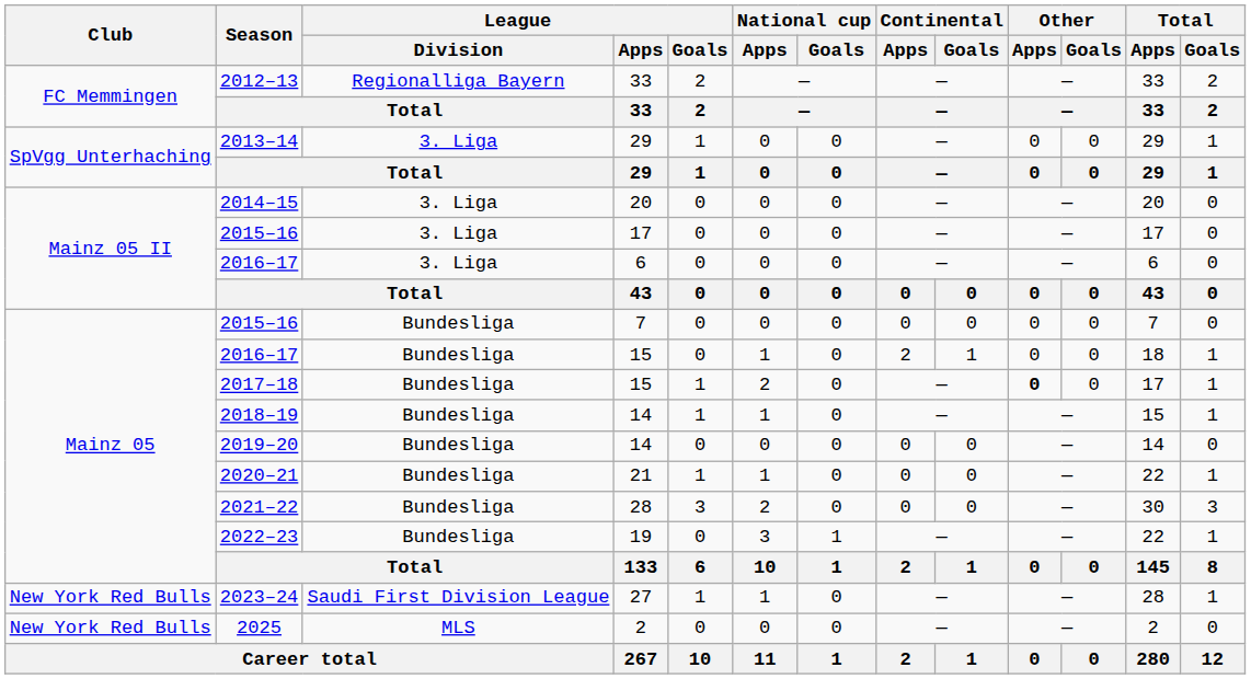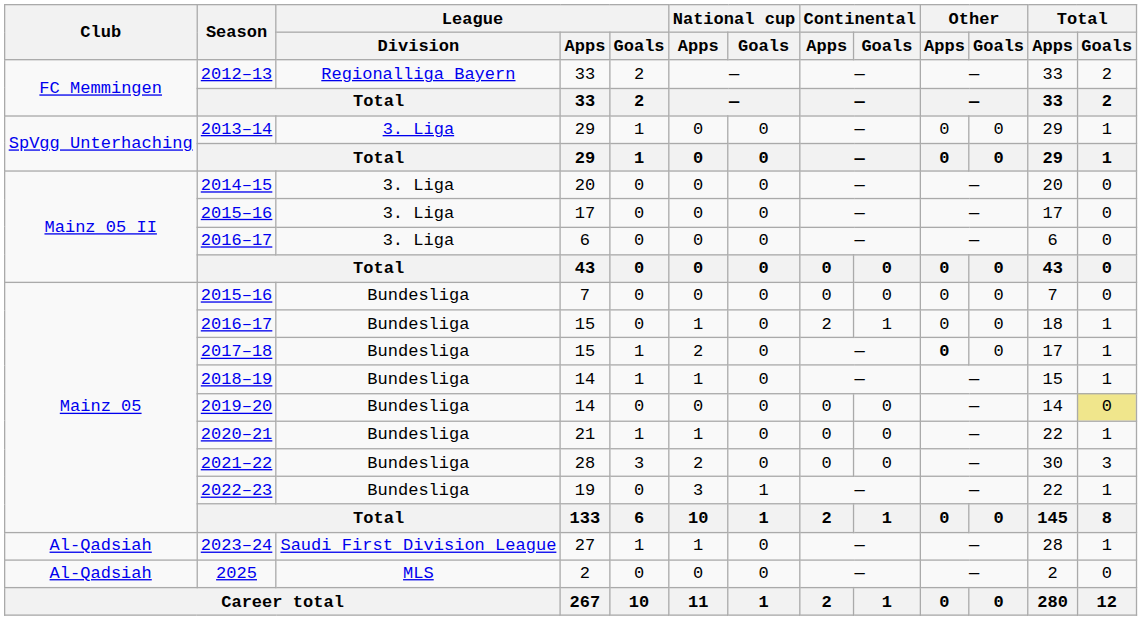 <table class="wikitable" style="text-align:center">
 <tr>
 <th rowspan="2">Club</th>
 <th rowspan="2">Season</th>
 <th colspan="3">League</th>
 <th colspan="2">National cup</th>
 <th colspan="2">Continental</th>
 <th colspan="2">Other</th>
 <th colspan="2">Total</th>
 </tr>
 <tr>
 <th>Division</th>
 <th>Apps</th>
 <th>Goals</th>
 <th>Apps</th>
 <th>Goals</th>
 <th>Apps</th>
 <th>Goals</th>
 <th>Apps</th>
 <th>Goals</th>
 <th>Apps</th>
 <th>Goals</th>
 </tr>
 <tr>
 <td rowspan="2"><a href='#'>FC Memmingen</a></td>
 <td><a href='#'>2012–13</a></td>
 <td><a href='#'>Regionalliga Bayern</a></td>
 <td>33</td>
 <td>2</td>
 <td colspan="2">—</td>
 <td colspan="2">—</td>
 <td colspan="2">—</td>
 <td>33</td>
 <td>2</td>
 </tr>
 <tr>
 <th colspan="2">Total</th>
 <th>33</th>
 <th>2</th>
 <th colspan="2">—</th>
 <th colspan="2">—</th>
 <th colspan="2">—</th>
 <th>33</th>
 <th>2</th>
 </tr>
 <tr>
 <td rowspan="2"><a href='#'>SpVgg Unterhaching</a></td>
 <td><a href='#'>2013–14</a></td>
 <td><a href='#'>3. Liga</a></td>
 <td>29</td>
 <td>1</td>
 <td>0</td>
 <td>0</td>
 <td colspan="2">—</td>
 <td>0</td>
 <td>0</td>
 <td>29</td>
 <td>1</td>
 </tr>
 <tr>
 <th colspan="2">Total</th>
 <th>29</th>
 <th>1</th>
 <th>0</th>
 <th>0</th>
 <th colspan="2">—</th>
 <th>0</th>
 <th>0</th>
 <th>29</th>
 <th>1</th>
 </tr>
 <tr>
 <td rowspan="4"><a href='#'>Mainz 05 II</a></td>
 <td><a href='#'>2014–15</a></td>
 <td>3. Liga</td>
 <td>20</td>
 <td>0</td>
 <td>0</td>
 <td>0</td>
 <td colspan="2">—</td>
 <td colspan="2">—</td>
 <td>20</td>
 <td>0</td>
 </tr>
 <tr>
 <td><a href='#'>2015–16</a></td>
 <td>3. Liga</td>
 <td>17</td>
 <td>0</td>
 <td>0</td>
 <td>0</td>
 <td colspan="2">—</td>
 <td colspan="2">—</td>
 <td>17</td>
 <td>0</td>
 </tr>
 <tr>
 <td><a href='#'>2016–17</a></td>
 <td>3. Liga</td>
 <td>6</td>
 <td>0</td>
 <td>0</td>
 <td>0</td>
 <td colspan="2">—</td>
 <td colspan="2">—</td>
 <td>6</td>
 <td>0</td>
 </tr>
 <tr>
 <th colspan="2">Total</th>
 <th>43</th>
 <th>0</th>
 <th>0</th>
 <th>0</th>
 <th>0</th>
 <th>0</th>
 <th>0</th>
 <th>0</th>
 <th>43</th>
 <th>0</th>
 </tr>
 <tr>
 <td rowspan="9"><a href='#'>Mainz 05</a></td>
 <td><a href='#'>2015–16</a></td>
 <td>Bundesliga</td>
 <td>7</td>
 <td>0</td>
 <td>0</td>
 <td>0</td>
 <td>0</td>
 <td>0</td>
 <td>0</td>
 <td>0</td>
 <td>7</td>
 <td>0</td>
 </tr>
 <tr>
 <td><a href='#'>2016–17</a></td>
 <td>Bundesliga</td>
 <td>15</td>
 <td>0</td>
 <td>1</td>
 <td>0</td>
 <td>2</td>
 <td>1</td>
 <td>0</td>
 <td>0</td>
 <td>18</td>
 <td>1</td>
 </tr>
 <tr>
 <td><a href='#'>2017–18</a></td>
 <td>Bundesliga</td>
 <td>15</td>
 <td>1</td>
 <td>2</td>
 <td>0</td>
 <td colspan="2">—</td>
 <td><strong>0</strong></td>
 <td>0</td>
 <td>17</td>
 <td>1</td>
 </tr>
 <tr>
 <td><a href='#'>2018–19</a></td>
 <td>Bundesliga</td>
 <td>14</td>
 <td>1</td>
 <td>1</td>
 <td>0</td>
 <td colspan="2">—</td>
 <td colspan="2">—</td>
 <td>15</td>
 <td>1</td>
 </tr>
 <tr>
 <td><a href='#'>2019–20</a></td>
 <td>Bundesliga</td>
 <td>14</td>
 <td>0</td>
 <td>0</td>
 <td>0</td>
 <td>0</td>
 <td>0</td>
 <td colspan="2">—</td>
 <td>14</td>
-<td>0</td>
+<td style="background: khaki;">0</td>
 </tr>
 <tr>
 <td><a href='#'>2020–21</a></td>
 <td>Bundesliga</td>
 <td>21</td>
 <td>1</td>
 <td>1</td>
 <td>0</td>
 <td>0</td>
 <td>0</td>
 <td colspan="2">—</td>
 <td>22</td>
 <td>1</td>
 </tr>
 <tr>
 <td><a href='#'>2021–22</a></td>
 <td>Bundesliga</td>
 <td>28</td>
 <td>3</td>
 <td>2</td>
 <td>0</td>
 <td>0</td>
 <td>0</td>
 <td colspan="2">—</td>
 <td>30</td>
 <td>3</td>
 </tr>
 <tr>
 <td><a href='#'>2022–23</a></td>
 <td>Bundesliga</td>
 <td>19</td>
 <td>0</td>
 <td>3</td>
 <td>1</td>
 <td colspan="2">—</td>
 <td colspan="2">—</td>
 <td>22</td>
 <td>1</td>
 </tr>
 <tr>
 <th colspan="2">Total</th>
 <th>133</th>
 <th>6</th>
 <th>10</th>
 <th>1</th>
 <th>2</th>
 <th>1</th>
 <th>0</th>
 <th>0</th>
 <th>145</th>
 <th>8</th>
 </tr>
 <tr>
-<td><a href='#'>New York Red Bulls</a></td>
+<td><a href='#'>Al-Qadsiah</a></td>
 <td><a href='#'>2023–24</a></td>
 <td><a href='#'>Saudi First Division League</a></td>
 <td>27</td>
 <td>1</td>
 <td>1</td>
 <td>0</td>
 <td colspan="2">—</td>
 <td colspan="2">—</td>
 <td>28</td>
 <td>1</td>
 </tr>
 <tr>
-<td><a href='#'>New York Red Bulls</a></td>
+<td><a href='#'>Al-Qadsiah</a></td>
 <td><a href='#'>2025</a></td>
 <td><a href='#'>MLS</a></td>
 <td>2</td>
 <td>0</td>
 <td>0</td>
 <td>0</td>
 <td colspan="2">—</td>
 <td colspan="2">—</td>
 <td>2</td>
 <td>0</td>
 </tr>
 <tr>
 <th colspan="3">Career total</th>
 <th>267</th>
 <th>10</th>
 <th>11</th>
 <th>1</th>
 <th>2</th>
 <th>1</th>
 <th>0</th>
 <th>0</th>
 <th>280</th>
 <th>12</th>
 </tr>
 </table>
